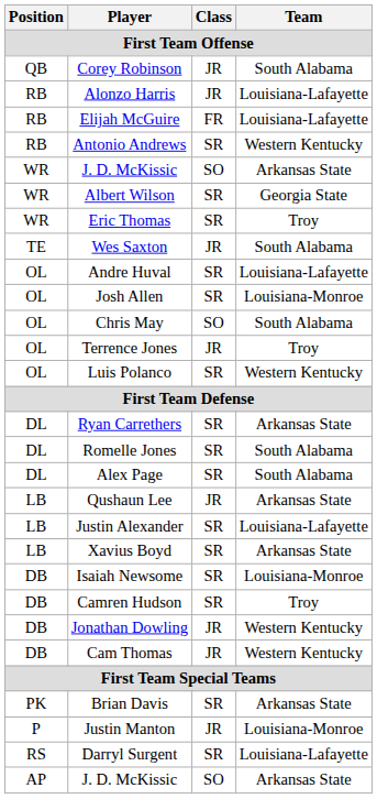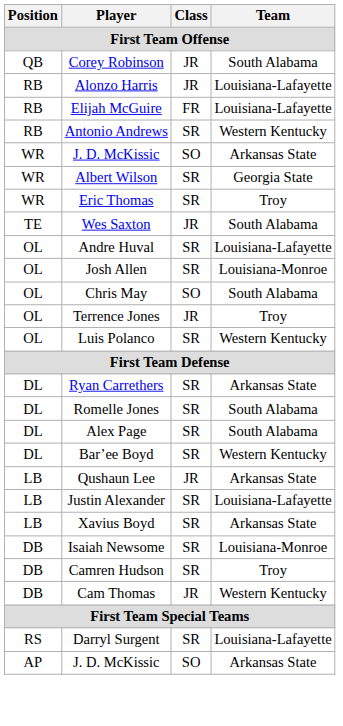 <table class="wikitable sortable">
 <tr>
 <th>Position</th>
 <th>Player</th>
 <th>Class</th>
 <th>Team</th>
 </tr>
 <tr>
 <td colspan="4" style="text-align:center; background:#ddd;"><strong>First Team Offense </strong></td>
 </tr>
 <tr style="text-align:center;">
 <td style="background:white">QB</td>
 <td style="background:white"><a href='#'>Corey Robinson</a></td>
 <td style="background:white">JR</td>
 <td style="background:white">South Alabama</td>
 </tr>
 <tr style="text-align:center;">
 <td style="background:white">RB</td>
 <td style="background:white"><a href='#'>Alonzo Harris</a></td>
 <td style="background:white">JR</td>
 <td style="background:white">Louisiana-Lafayette</td>
 </tr>
 <tr style="text-align:center;">
 <td style="background:white">RB</td>
 <td style="background:white"><a href='#'>Elijah McGuire</a></td>
 <td style="background:white">FR</td>
 <td style="background:white">Louisiana-Lafayette</td>
 </tr>
 <tr style="text-align:center;">
 <td style="background:white">RB</td>
 <td style="background:white"><a href='#'>Antonio Andrews</a></td>
 <td style="background:white">SR</td>
 <td style="background:white">Western Kentucky</td>
 </tr>
 <tr style="text-align:center;">
 <td style="background:white">WR</td>
 <td style="background:white"><a href='#'>J. D. McKissic</a></td>
 <td style="background:white">SO</td>
 <td style="background:white">Arkansas State</td>
 </tr>
 <tr style="text-align:center;">
 <td style="background:white">WR</td>
 <td style="background:white"><a href='#'>Albert Wilson</a></td>
 <td style="background:white">SR</td>
 <td style="background:white">Georgia State</td>
 </tr>
 <tr style="text-align:center;">
 <td style="background:white">WR</td>
 <td style="background:white"><a href='#'>Eric Thomas</a></td>
 <td style="background:white">SR</td>
 <td style="background:white">Troy</td>
 </tr>
 <tr style="text-align:center;">
 <td style="background:white">TE</td>
 <td style="background:white"><a href='#'>Wes Saxton</a></td>
 <td style="background:white">JR</td>
 <td style="background:white">South Alabama</td>
 </tr>
 <tr style="text-align:center;">
 <td style="background:white">OL</td>
 <td style="background:white">Andre Huval</td>
 <td style="background:white">SR</td>
 <td style="background:white">Louisiana-Lafayette</td>
 </tr>
 <tr style="text-align:center;">
 <td style="background:white">OL</td>
 <td style="background:white">Josh Allen</td>
 <td style="background:white">SR</td>
 <td style="background:white">Louisiana-Monroe</td>
 </tr>
 <tr style="text-align:center;">
 <td style="background:white">OL</td>
 <td style="background:white">Chris May</td>
 <td style="background:white">SO</td>
 <td style="background:white">South Alabama</td>
 </tr>
 <tr style="text-align:center;">
 <td style="background:white">OL</td>
 <td style="background:white">Terrence Jones</td>
 <td style="background:white">JR</td>
 <td style="background:white">Troy</td>
 </tr>
 <tr style="text-align:center;">
 <td style="background:white">OL</td>
 <td style="background:white">Luis Polanco</td>
 <td style="background:white">SR</td>
 <td style="background:white">Western Kentucky</td>
 </tr>
 <tr>
 <td colspan="4" style="text-align:center; background:#ddd;"><strong>First Team Defense</strong></td>
 </tr>
 <tr style="text-align:center;">
 <td style="background:white">DL</td>
 <td style="background:white"><a href='#'>Ryan Carrethers</a></td>
 <td style="background:white">SR</td>
 <td style="background:white">Arkansas State</td>
 </tr>
 <tr style="text-align:center;">
 <td style="background:white">DL</td>
 <td style="background:white">Romelle Jones</td>
 <td style="background:white">SR</td>
 <td style="background:white">South Alabama</td>
 </tr>
 <tr style="text-align:center;">
 <td style="background:white">DL</td>
 <td style="background:white">Alex Page</td>
 <td style="background:white">SR</td>
 <td style="background:white">South Alabama</td>
 </tr>
 <tr style="text-align:center;">
+<td style="background:white">DL</td>
+<td style="background:white">Bar’ee Boyd</td>
+<td style="background:white">SR</td>
+<td style="background:white">Western Kentucky</td>
+</tr>
+<tr style="text-align:center;">
 <td style="background:white">LB</td>
 <td style="background:white">Qushaun Lee</td>
 <td style="background:white">JR</td>
 <td style="background:white">Arkansas State</td>
 </tr>
 <tr style="text-align:center;">
 <td style="background:white">LB</td>
 <td style="background:white">Justin Alexander</td>
 <td style="background:white">SR</td>
 <td style="background:white">Louisiana-Lafayette</td>
 </tr>
 <tr style="text-align:center;">
 <td style="background:white">LB</td>
 <td style="background:white">Xavius Boyd</td>
 <td style="background:white">SR</td>
 <td style="background:white">Arkansas State</td>
 </tr>
 <tr style="text-align:center;">
 <td style="background:white">DB</td>
 <td style="background:white">Isaiah Newsome</td>
 <td style="background:white">SR</td>
 <td style="background:white">Louisiana-Monroe</td>
 </tr>
 <tr style="text-align:center;">
 <td style="background:white">DB</td>
 <td style="background:white">Camren Hudson</td>
 <td style="background:white">SR</td>
 <td style="background:white">Troy</td>
 </tr>
 <tr style="text-align:center;">
 <td style="background:white">DB</td>
-<td style="background:white"><a href='#'>Jonathan Dowling</a></td>
-<td style="background:white">JR</td>
-<td style="background:white">Western Kentucky</td>
-</tr>
-<tr style="text-align:center;">
-<td style="background:white">DB</td>
 <td style="background:white">Cam Thomas</td>
 <td style="background:white">JR</td>
 <td style="background:white">Western Kentucky</td>
 </tr>
 <tr>
 <td colspan="4" style="text-align:center; background:#ddd;"><strong>First Team Special Teams</strong></td>
-</tr>
-<tr style="text-align:center;">
-<td style="background:white">PK</td>
-<td style="background:white">Brian Davis</td>
-<td style="background:white">SR</td>
-<td style="background:white">Arkansas State</td>
-</tr>
-<tr style="text-align:center;">
-<td style="background:white">P</td>
-<td style="background:white">Justin Manton</td>
-<td style="background:white">JR</td>
-<td style="background:white">Louisiana-Monroe</td>
 </tr>
 <tr style="text-align:center;">
 <td style="background:white">RS</td>
 <td style="background:white">Darryl Surgent</td>
 <td style="background:white">SR</td>
 <td style="background:white">Louisiana-Lafayette</td>
 </tr>
 <tr style="text-align:center;">
 <td style="background:white">AP</td>
 <td style="background:white">J. D. McKissic</td>
 <td style="background:white">SO</td>
 <td style="background:white">Arkansas State</td>
 </tr>
 </table>
